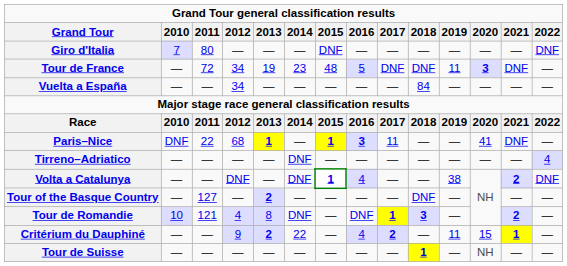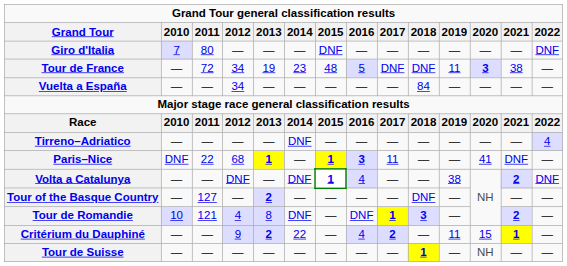 <table class="wikitable plainrowheaders">
 <tr>
 <td colspan=14 align="center"><strong>Grand Tour general classification results</strong></td>
 </tr>
 <tr>
 <th scope="col"><a href='#'>Grand Tour</a></th>
 <th scope="col">2010</th>
 <th scope="col">2011</th>
 <th scope="col">2012</th>
 <th scope="col">2013</th>
 <th scope="col">2014</th>
 <th scope="col">2015</th>
 <th scope="col">2016</th>
 <th scope="col">2017</th>
 <th scope="col">2018</th>
 <th scope="col">2019</th>
 <th scope="col">2020</th>
 <th scope="col">2021</th>
 <th scope="col">2022</th>
 </tr>
 <tr align="center">
 <th scope="row"> <a href='#'>Giro d'Italia</a></th>
 <td style="background:#ddf;"><a href='#'>7</a></td>
 <td><a href='#'>80</a></td>
 <td>—</td>
 <td>—</td>
 <td>—</td>
 <td><a href='#'>DNF</a></td>
 <td>—</td>
 <td>—</td>
 <td>—</td>
 <td>—</td>
 <td>—</td>
 <td>—</td>
 <td><a href='#'>DNF</a></td>
 </tr>
 <tr align="center">
 <th scope="row"> <a href='#'>Tour de France</a></th>
 <td>—</td>
 <td><a href='#'>72</a></td>
 <td><a href='#'>34</a></td>
 <td><a href='#'>19</a></td>
 <td><a href='#'>23</a></td>
 <td><a href='#'>48</a></td>
 <td style="background:#ddf;"><a href='#'>5</a></td>
 <td><a href='#'>DNF</a></td>
 <td><a href='#'>DNF</a></td>
 <td><a href='#'>11</a></td>
 <td style="background:#ddf;"><a href='#'><strong>3</strong></a></td>
-<td><a href='#'>DNF</a></td>
+<td><a href='#'>38</a></td>
 <td>—</td>
 </tr>
 <tr align="center">
 <th scope="row"> <a href='#'>Vuelta a España</a></th>
 <td>—</td>
 <td>—</td>
 <td><a href='#'>34</a></td>
 <td>—</td>
 <td>—</td>
 <td>—</td>
 <td>—</td>
 <td>—</td>
 <td><a href='#'>84</a></td>
 <td>—</td>
 <td>—</td>
 <td>—</td>
 <td>—</td>
 </tr>
 <tr>
 <td colspan=14 align="center"><strong>Major stage race general classification results</strong></td>
 </tr>
 <tr>
 <th scope="col">Race</th>
 <th scope="col">2010</th>
 <th scope="col">2011</th>
 <th scope="col">2012</th>
 <th scope="col">2013</th>
 <th scope="col">2014</th>
 <th scope="col">2015</th>
 <th scope="col">2016</th>
 <th scope="col">2017</th>
 <th scope="col">2018</th>
 <th scope="col">2019</th>
 <th scope="col">2020</th>
 <th scope="col">2021</th>
 <th scope="col">2022</th>
 </tr>
 <tr style="text-align:center;">
+<th scope="row"> <a href='#'>Tirreno–Adriatico</a></th>
+<td>—</td>
+<td>—</td>
+<td>—</td>
+<td>—</td>
+<td style="text-align:center;"><a href='#'>DNF</a></td>
+<td>—</td>
+<td>—</td>
+<td>—</td>
+<td>—</td>
+<td>—</td>
+<td>—</td>
+<td>—</td>
+<td style="background:#ddf;"><a href='#'>4</a></td>
+</tr>
+<tr style="text-align:center;">
 <th scope="row"> <a href='#'>Paris–Nice</a></th>
 <td><a href='#'>DNF</a></td>
 <td><a href='#'>22</a></td>
 <td><a href='#'>68</a></td>
 <td style="background:yellow;"><a href='#'><strong>1</strong></a></td>
 <td>—</td>
 <td style="background:yellow;"><a href='#'><strong>1</strong></a></td>
 <td style="background:#ddf;"><a href='#'><strong>3</strong></a></td>
 <td><a href='#'>11</a></td>
 <td>—</td>
 <td>—</td>
 <td><a href='#'>41</a></td>
 <td><a href='#'>DNF</a></td>
 <td>—</td>
-</tr>
-<tr style="text-align:center;">
-<th scope="row"> <a href='#'>Tirreno–Adriatico</a></th>
-<td>—</td>
-<td>—</td>
-<td>—</td>
-<td>—</td>
-<td style="text-align:center;"><a href='#'>DNF</a></td>
-<td>—</td>
-<td>—</td>
-<td>—</td>
-<td>—</td>
-<td>—</td>
-<td>—</td>
-<td>—</td>
-<td style="background:#ddf;"><a href='#'>4</a></td>
 </tr>
 <tr style="text-align:center;">
 <th scope="row"> <a href='#'>Volta a Catalunya</a></th>
 <td>—</td>
 <td>—</td>
 <td><a href='#'>DNF</a></td>
 <td>—</td>
 <td><a href='#'>DNF</a></td>
 <td style="background:white; border:2px solid green;"><a href='#'><strong>1</strong></a></td>
 <td style="background:#ddf;"><a href='#'>4</a></td>
 <td>—</td>
 <td>—</td>
 <td><a href='#'>38</a></td>
 <td style="color:#4d4d4d;" rowspan=3>NH</td>
 <td style="background:#ddf;"><a href='#'><strong>2</strong></a></td>
 <td><a href='#'>DNF</a></td>
 </tr>
 <tr align="center">
 <th scope="row"> <a href='#'>Tour of the Basque Country</a></th>
 <td>—</td>
 <td><a href='#'>127</a></td>
 <td>—</td>
 <td style="background:#ddf;"><a href='#'><strong>2</strong></a></td>
 <td>—</td>
 <td>—</td>
 <td>—</td>
 <td>—</td>
 <td><a href='#'>DNF</a></td>
 <td>—</td>
 <td>—</td>
 <td>—</td>
 </tr>
 <tr align="center">
 <th scope="row"> <a href='#'>Tour de Romandie</a></th>
 <td style="background:#ddf;"><a href='#'>10</a></td>
 <td><a href='#'>121</a></td>
 <td style="background:#ddf;"><a href='#'>4</a></td>
 <td style="background:#ddf;"><a href='#'>8</a></td>
 <td><a href='#'>DNF</a></td>
 <td>—</td>
 <td><a href='#'>DNF</a></td>
 <td style="background:yellow;"><a href='#'><strong>1</strong></a></td>
 <td style="background:#ddf;"><a href='#'><strong>3</strong></a></td>
 <td>—</td>
 <td style="background:#ddf;"><a href='#'><strong>2</strong></a></td>
 <td>—</td>
 </tr>
 <tr align="center">
 <th scope="row"> <a href='#'>Critérium du Dauphiné</a></th>
 <td>—</td>
 <td>—</td>
 <td style="background:#ddf;"><a href='#'>9</a></td>
 <td style="background:#ddf;"><a href='#'><strong>2</strong></a></td>
 <td><a href='#'>22</a></td>
 <td>—</td>
 <td style="background:#ddf;"><a href='#'>4</a></td>
 <td style="background:#ddf;"><a href='#'><strong>2</strong></a></td>
 <td>—</td>
 <td><a href='#'>11</a></td>
 <td><a href='#'>15</a></td>
 <td style="background:yellow;"><a href='#'><strong>1</strong></a></td>
 <td>—</td>
 </tr>
 <tr align="center">
 <th scope="row"> <a href='#'>Tour de Suisse</a></th>
 <td>—</td>
 <td>—</td>
 <td>—</td>
 <td>—</td>
 <td>—</td>
 <td>—</td>
 <td>—</td>
 <td>—</td>
 <td style="background:yellow;"><a href='#'><strong>1</strong></a></td>
 <td>—</td>
 <td style="color:#4d4d4d;">NH</td>
 <td>—</td>
 <td>—</td>
 </tr>
 </table>
